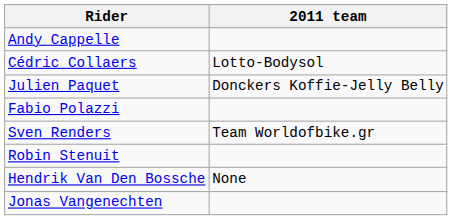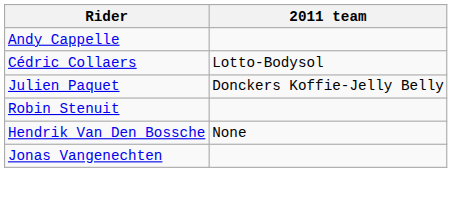 <table class="wikitable">
 <tr>
 <th>Rider</th>
 <th>2011 team</th>
 </tr>
 <tr>
 <td><a href='#'>Andy Cappelle</a></td>
 <td></td>
 </tr>
 <tr>
 <td><a href='#'>Cédric Collaers</a></td>
 <td>Lotto-Bodysol</td>
 </tr>
 <tr>
 <td><a href='#'>Julien Paquet</a></td>
 <td>Donckers Koffie-Jelly Belly</td>
 </tr>
 <tr>
-<td><a href='#'>Fabio Polazzi</a></td>
-<td></td>
-</tr>
-<tr>
-<td><a href='#'>Sven Renders</a></td>
-<td>Team Worldofbike.gr</td>
-</tr>
-<tr>
 <td><a href='#'>Robin Stenuit</a></td>
 <td></td>
 </tr>
 <tr>
 <td><a href='#'>Hendrik Van Den Bossche</a></td>
 <td>None</td>
 </tr>
 <tr>
 <td><a href='#'>Jonas Vangenechten</a></td>
 <td></td>
 </tr>
 </table>
